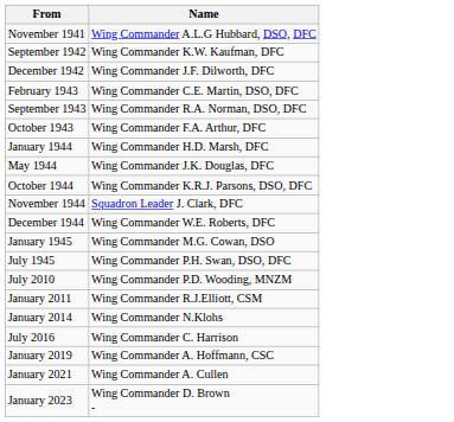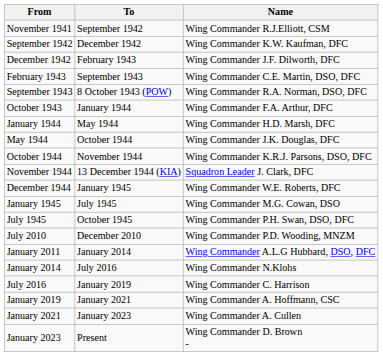 <table class="wikitable">
 <tr>
 <th>From</th>
+<th>To</th>
 <th>Name</th>
 </tr>
 <tr>
 <td>November 1941</td>
-<td><a href='#'>Wing Commander</a> A.L.G Hubbard, <a href='#'>DSO</a>, <a href='#'>DFC</a></td>
+<td>September 1942</td>
+<td>Wing Commander R.J.Elliott, CSM</td>
 </tr>
 <tr>
 <td>September 1942</td>
+<td>December 1942</td>
 <td>Wing Commander K.W. Kaufman, DFC</td>
 </tr>
 <tr>
 <td>December 1942</td>
+<td>February 1943</td>
 <td>Wing Commander J.F. Dilworth, DFC</td>
 </tr>
 <tr>
 <td>February 1943</td>
+<td>September 1943</td>
 <td>Wing Commander C.E. Martin, DSO, DFC</td>
 </tr>
 <tr>
 <td>September 1943</td>
+<td>8 October 1943 (<a href='#'>POW</a>)</td>
 <td>Wing Commander R.A. Norman, DSO, DFC</td>
 </tr>
 <tr>
 <td>October 1943</td>
+<td>January 1944</td>
 <td>Wing Commander F.A. Arthur, DFC</td>
 </tr>
 <tr>
 <td>January 1944</td>
+<td>May 1944</td>
 <td>Wing Commander H.D. Marsh, DFC</td>
 </tr>
 <tr>
 <td>May 1944</td>
+<td>October 1944</td>
 <td>Wing Commander J.K. Douglas, DFC</td>
 </tr>
 <tr>
 <td>October 1944</td>
+<td>November 1944</td>
 <td>Wing Commander K.R.J. Parsons, DSO, DFC</td>
 </tr>
 <tr>
 <td>November 1944</td>
+<td>13 December 1944 (<a href='#'>KIA</a>)</td>
 <td><a href='#'>Squadron Leader</a> J. Clark, DFC</td>
 </tr>
 <tr>
 <td>December 1944</td>
+<td>January 1945</td>
 <td>Wing Commander W.E. Roberts, DFC</td>
 </tr>
 <tr>
 <td>January 1945</td>
+<td>July 1945</td>
 <td>Wing Commander M.G. Cowan, DSO</td>
 </tr>
 <tr>
 <td>July 1945</td>
+<td>October 1945</td>
 <td>Wing Commander P.H. Swan, DSO, DFC</td>
 </tr>
 <tr>
 <td>July 2010</td>
+<td>December 2010</td>
 <td>Wing Commander P.D. Wooding, MNZM</td>
 </tr>
 <tr>
 <td>January 2011</td>
-<td>Wing Commander R.J.Elliott, CSM</td>
+<td>January 2014</td>
+<td><a href='#'>Wing Commander</a> A.L.G Hubbard, <a href='#'>DSO</a>, <a href='#'>DFC</a></td>
 </tr>
 <tr>
 <td>January 2014</td>
+<td>July 2016</td>
 <td>Wing Commander N.Klohs</td>
 </tr>
 <tr>
 <td>July 2016</td>
+<td>January 2019</td>
 <td>Wing Commander C. Harrison</td>
 </tr>
 <tr>
 <td>January 2019</td>
+<td>January 2021</td>
 <td>Wing Commander A. Hoffmann, CSC</td>
 </tr>
 <tr>
 <td>January 2021</td>
+<td>January 2023</td>
 <td>Wing Commander A. Cullen</td>
 </tr>
 <tr>
 <td>January 2023</td>
+<td>Present</td>
 <td>Wing Commander D. Brown<br>-</td>
 </tr>
 </table>
